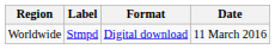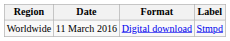 <table class=wikitable>
 <tr>
 <th>Region</th>
+<th>Date</th>
+<th>Format</th>
 <th>Label</th>
-<th>Format</th>
-<th>Date</th>
 </tr>
 <tr>
 <td>Worldwide</td>
+<td>11 March 2016</td>
+<td><a href='#'>Digital download</a></td>
 <td><a href='#'>Stmpd</a></td>
-<td><a href='#'>Digital download</a></td>
-<td>11 March 2016</td>
 </tr>
 </table>
